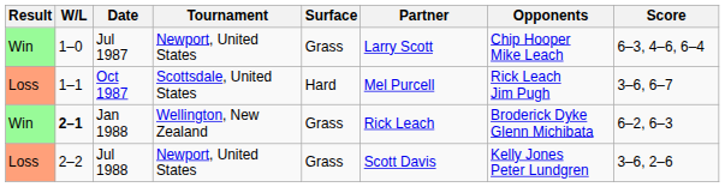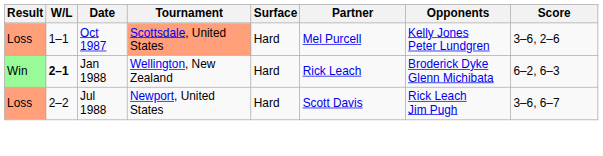 <table class="sortable wikitable">
 <tr>
 <th style="width:40px">Result</th>
 <th style="width:35px" class="unsortable">W/L</th>
 <th style="width:60px">Date</th>
 <th style="width:160px">Tournament</th>
 <th style="width:50px">Surface</th>
 <th style="width:135px">Partner</th>
 <th style="width:135px">Opponents</th>
 <th style="width:110px" class="unsortable">Score</th>
 </tr>
 <tr>
-<td style="background:#98fb98;">Win</td>
-<td>1–0</td>
-<td>Jul 1987</td>
-<td><a href='#'>Newport</a>, United States</td>
-<td>Grass</td>
-<td> <a href='#'>Larry Scott</a></td>
-<td> <a href='#'>Chip Hooper</a> <br>  <a href='#'>Mike Leach</a></td>
-<td>6–3, 4–6, 6–4</td>
-</tr>
-<tr>
 <td style="background:#ffa07a;">Loss</td>
 <td>1–1</td>
 <td><a href='#'>Oct 1987</a></td>
-<td><a href='#'>Scottsdale</a>, United States</td>
+<td style="background: lightsalmon;"><a href='#'>Scottsdale</a>, United States</td>
 <td>Hard</td>
 <td> <a href='#'>Mel Purcell</a></td>
-<td> <a href='#'>Rick Leach</a><br> <a href='#'>Jim Pugh</a></td>
-<td>3–6, 6–7</td>
+<td> <a href='#'>Kelly Jones</a><br> <a href='#'>Peter Lundgren</a></td>
+<td>3–6, 2–6</td>
 </tr>
 <tr>
 <td style="background:#98fb98;">Win</td>
 <td><strong>2–1</strong></td>
 <td>Jan 1988</td>
 <td><a href='#'>Wellington</a>, New Zealand</td>
-<td>Grass</td>
+<td>Hard</td>
 <td> <a href='#'>Rick Leach</a></td>
 <td> <a href='#'>Broderick Dyke</a> <br>  <a href='#'>Glenn Michibata</a></td>
 <td>6–2, 6–3</td>
 </tr>
 <tr>
 <td style="background:#ffa07a;">Loss</td>
 <td>2–2</td>
 <td>Jul 1988</td>
 <td><a href='#'>Newport</a>, United States</td>
-<td>Grass</td>
+<td>Hard</td>
 <td> <a href='#'>Scott Davis</a></td>
-<td> <a href='#'>Kelly Jones</a><br> <a href='#'>Peter Lundgren</a></td>
-<td>3–6, 2–6</td>
+<td> <a href='#'>Rick Leach</a><br> <a href='#'>Jim Pugh</a></td>
+<td>3–6, 6–7</td>
 </tr>
 </table>
